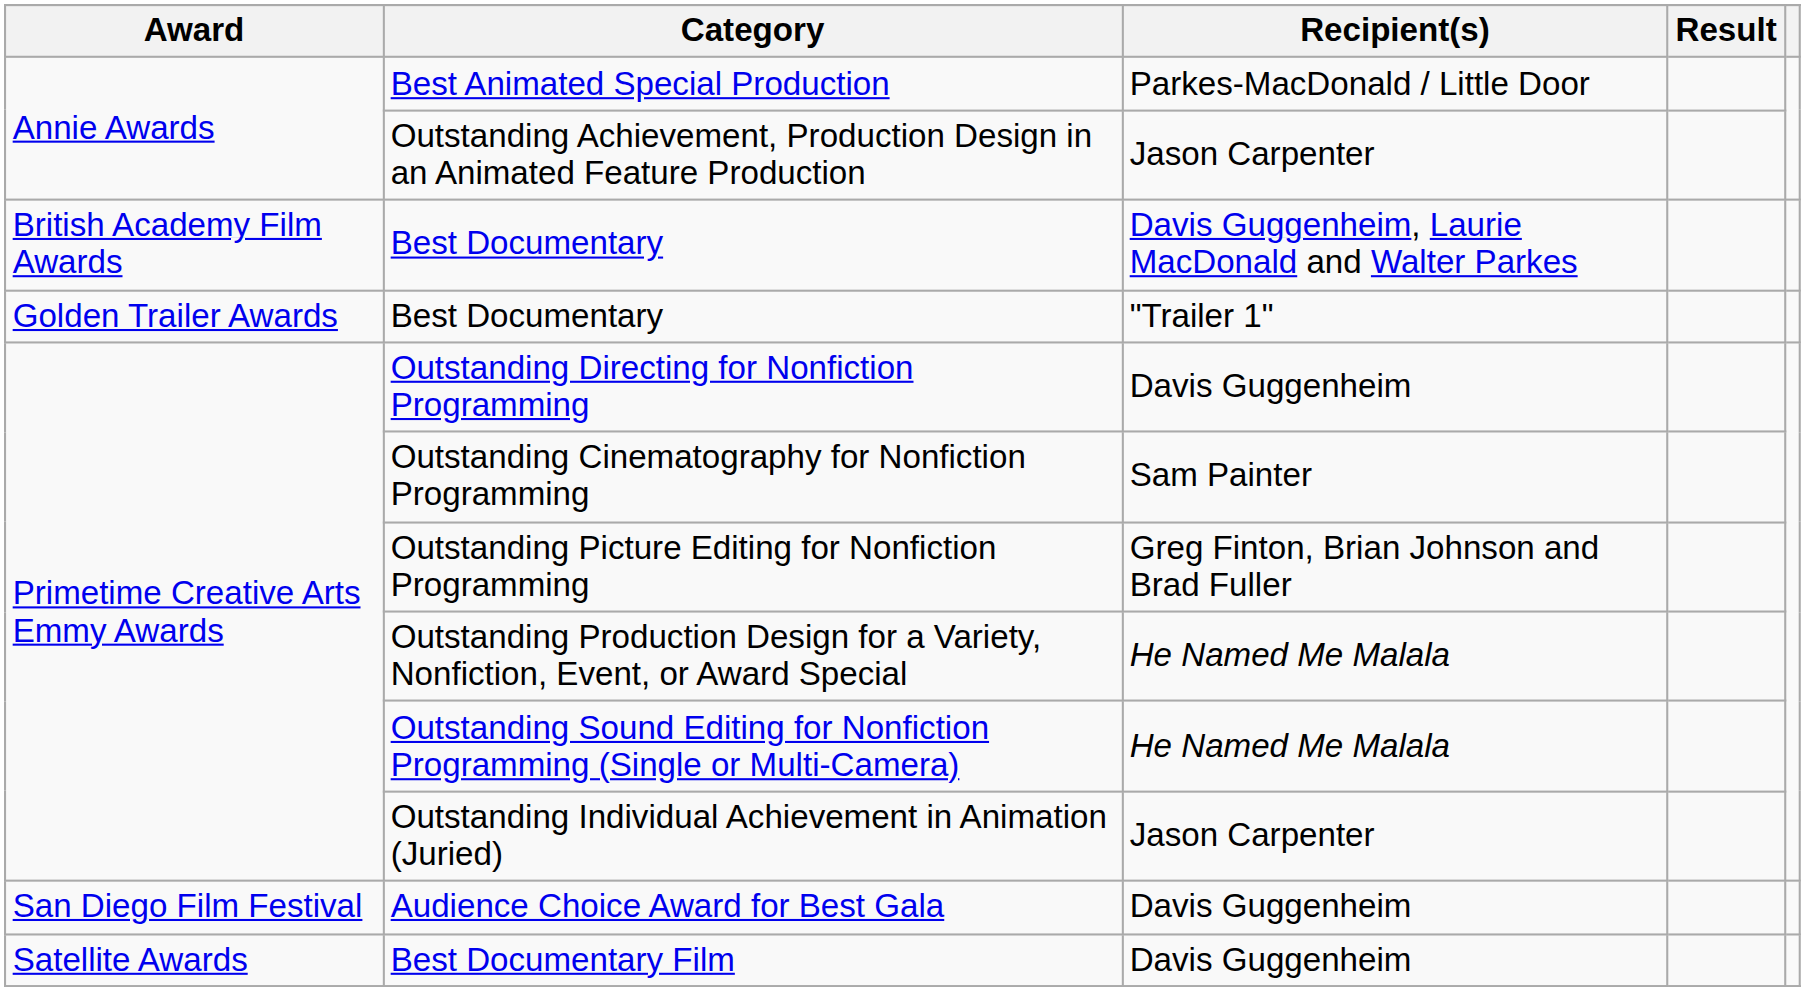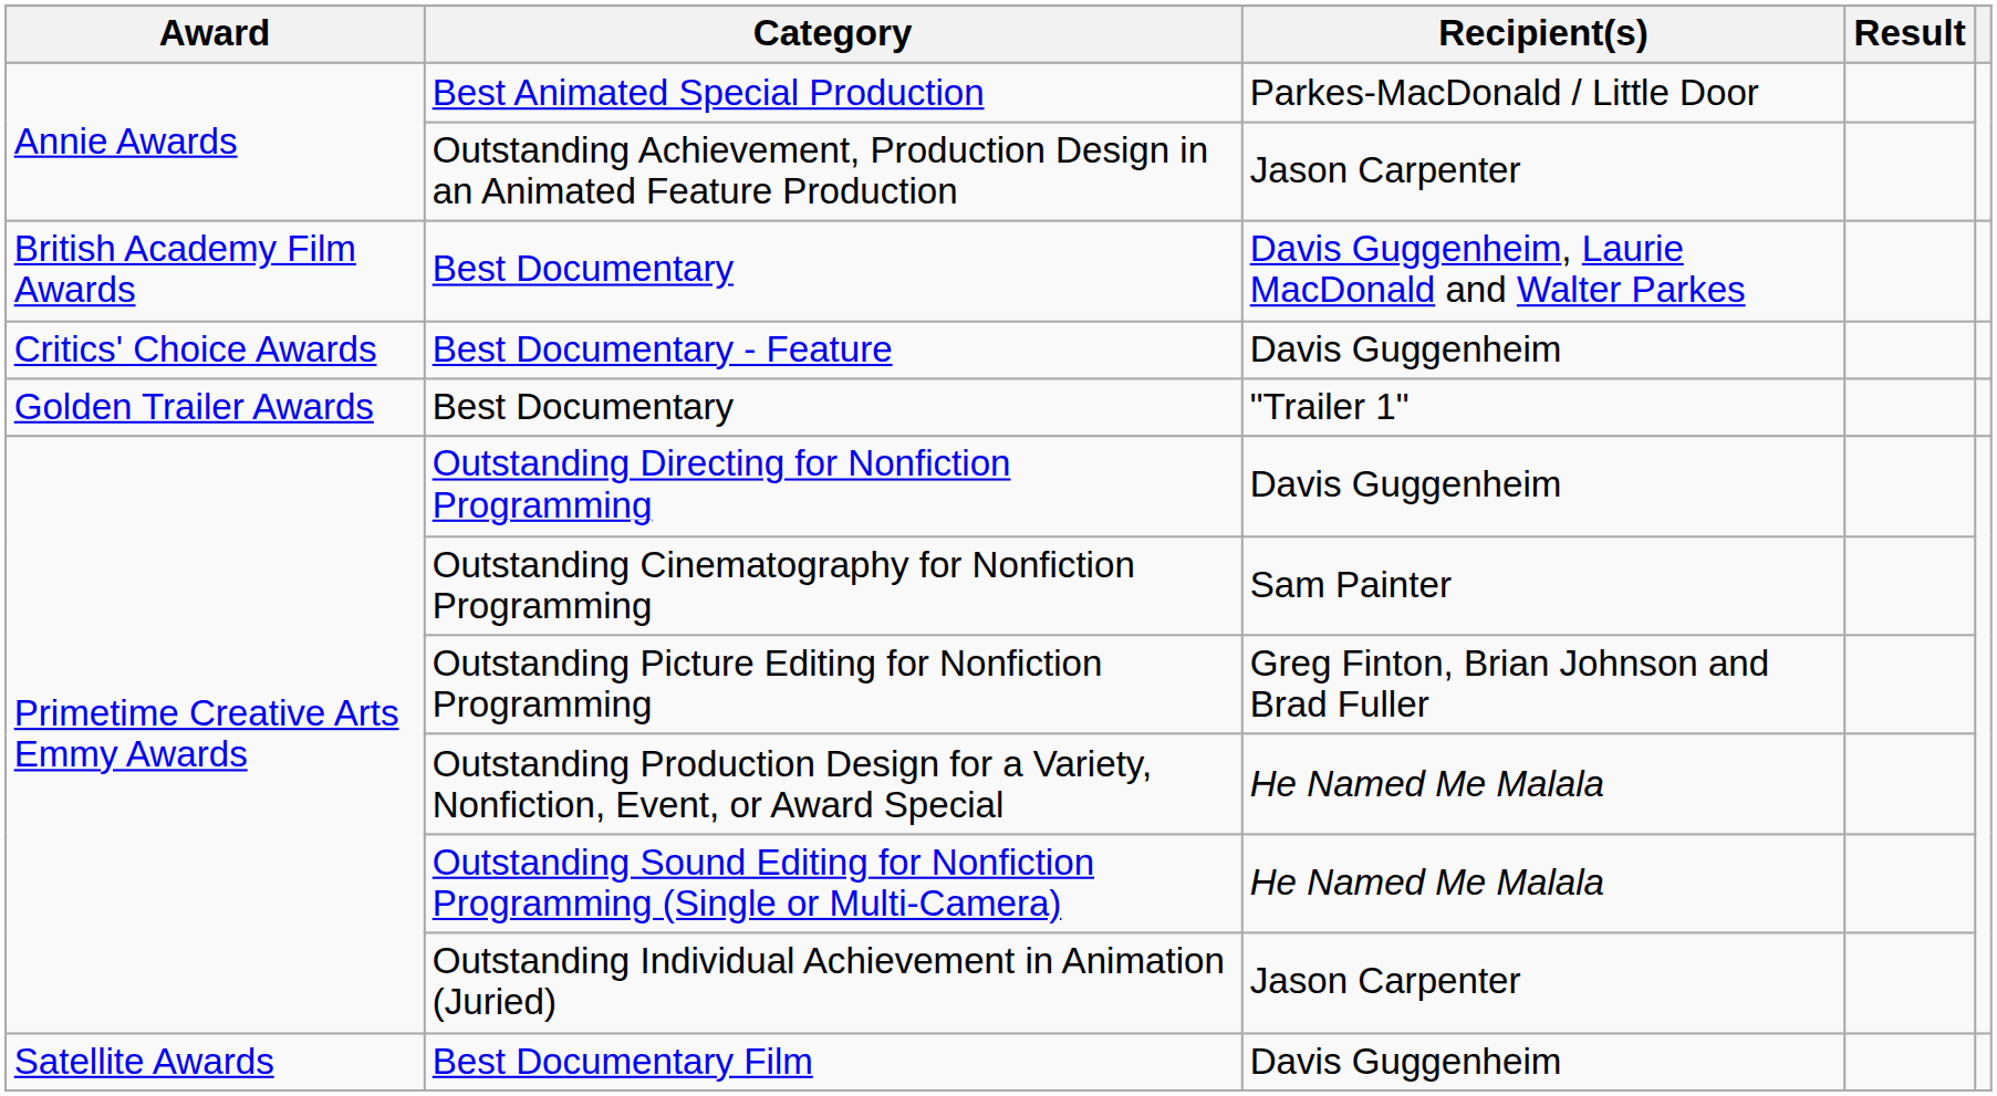 <table class="wikitable">
 <tr>
 </tr>
 <tr>
 <th>Award</th>
 <th>Category</th>
 <th>Recipient(s)</th>
 <th>Result</th>
 <th></th>
 </tr>
 <tr>
 <td rowspan="2"><a href='#'>Annie Awards</a></td>
 <td><a href='#'>Best Animated Special Production</a></td>
 <td>Parkes-MacDonald / Little Door</td>
 <td></td>
 <td rowspan="2"></td>
 </tr>
 <tr>
 <td>Outstanding Achievement, Production Design in an Animated Feature Production</td>
 <td>Jason Carpenter</td>
 <td></td>
 </tr>
 <tr>
 <td><a href='#'>British Academy Film Awards</a></td>
 <td><a href='#'>Best Documentary</a></td>
 <td><a href='#'>Davis Guggenheim</a>, <a href='#'>Laurie MacDonald</a> and <a href='#'>Walter Parkes</a></td>
+<td></td>
+<td></td>
+</tr>
+<tr>
+<td><a href='#'>Critics' Choice Awards</a></td>
+<td><a href='#'>Best Documentary - Feature</a></td>
+<td>Davis Guggenheim</td>
 <td></td>
 <td></td>
 </tr>
 <tr>
 <td><a href='#'>Golden Trailer Awards</a></td>
 <td>Best Documentary</td>
 <td>"Trailer 1"</td>
 <td></td>
 <td></td>
 </tr>
 <tr>
 <td rowspan="6"><a href='#'>Primetime Creative Arts Emmy Awards</a></td>
 <td><a href='#'>Outstanding Directing for Nonfiction Programming</a></td>
 <td>Davis Guggenheim</td>
 <td></td>
 <td rowspan="6"></td>
 </tr>
 <tr>
 <td>Outstanding Cinematography for Nonfiction Programming</td>
 <td>Sam Painter</td>
 <td></td>
 </tr>
 <tr>
 <td>Outstanding Picture Editing for Nonfiction Programming</td>
 <td>Greg Finton, Brian Johnson and Brad Fuller</td>
 <td></td>
 </tr>
 <tr>
 <td>Outstanding Production Design for a Variety, Nonfiction, Event, or Award Special</td>
 <td><em>He Named Me Malala</em></td>
 <td></td>
 </tr>
 <tr>
 <td><a href='#'>Outstanding Sound Editing for Nonfiction Programming (Single or Multi-Camera)</a></td>
 <td><em>He Named Me Malala</em></td>
 <td></td>
 </tr>
 <tr>
 <td>Outstanding Individual Achievement in Animation (Juried)</td>
 <td>Jason Carpenter</td>
 <td></td>
 </tr>
 <tr>
-<td><a href='#'>San Diego Film Festival</a></td>
-<td><a href='#'>Audience Choice Award for Best Gala</a></td>
-<td>Davis Guggenheim</td>
-<td></td>
-<td></td>
-</tr>
-<tr>
 <td><a href='#'>Satellite Awards</a></td>
 <td><a href='#'>Best Documentary Film</a></td>
 <td>Davis Guggenheim</td>
 <td></td>
 <td></td>
 </tr>
 <tr>
 </tr>
 </table>
